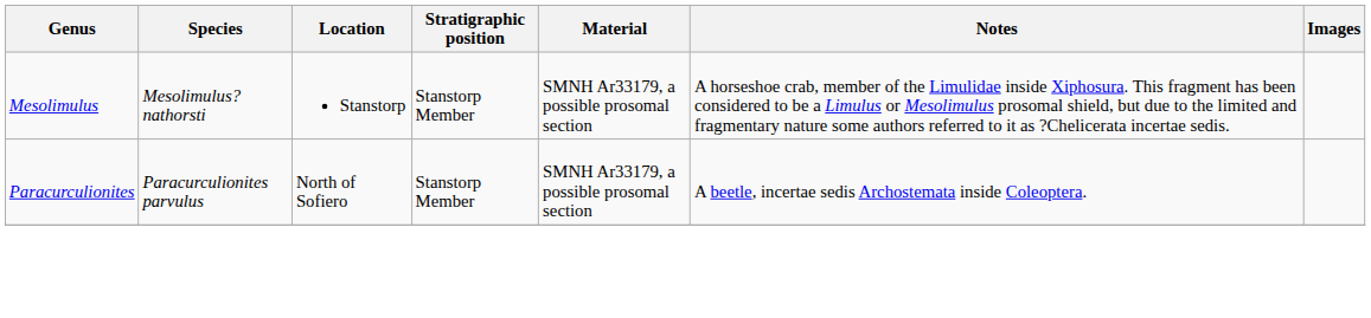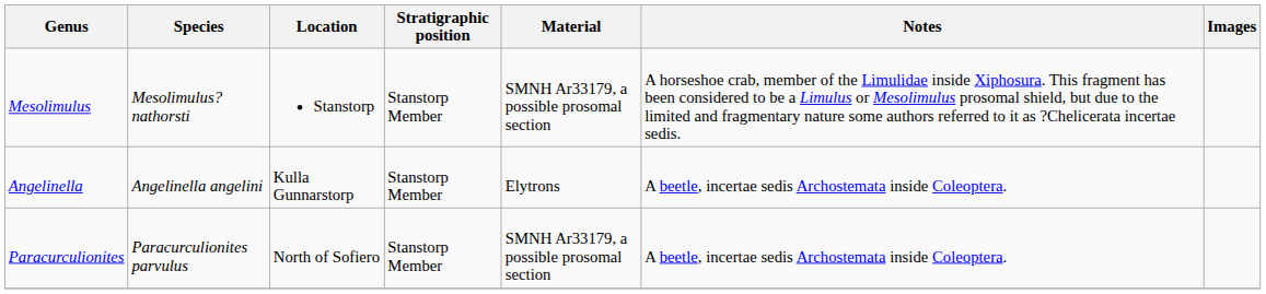 <table class = "wikitable">
 <tr>
 <th>Genus</th>
 <th>Species</th>
 <th>Location</th>
 <th>Stratigraphic position</th>
 <th>Material</th>
 <th>Notes</th>
 <th>Images</th>
 </tr>
 <tr>
 <td><br><em><a href='#'>Mesolimulus</a></em></td>
 <td><br><em>Mesolimulus? nathorsti</em></td>
 <td><br><ul><li>Stanstorp</li></ul></td>
 <td><br>Stanstorp Member</td>
 <td><br>SMNH Ar33179, a possible prosomal section</td>
 <td><br>A horseshoe crab, member of the <a href='#'>Limulidae</a> inside <a href='#'>Xiphosura</a>. This fragment has been considered to be a <em><a href='#'>Limulus</a></em> or <em><a href='#'>Mesolimulus</a></em> prosomal shield, but due to the limited and fragmentary nature some authors referred to it as ?Chelicerata incertae sedis.</td>
 <td></td>
 </tr>
 <tr>
+<td><br><em><a href='#'>Angelinella</a></em></td>
+<td><br><em>Angelinella angelini</em></td>
+<td><br>Kulla Gunnarstorp</td>
+<td><br>Stanstorp Member</td>
+<td><br>Elytrons</td>
+<td><br>A <a href='#'>beetle</a>, incertae sedis <a href='#'>Archostemata</a> inside <a href='#'>Coleoptera</a>.</td>
+<td></td>
+</tr>
+<tr>
 <td><br><em><a href='#'>Paracurculionites</a></em></td>
 <td><br><em>Paracurculionites parvulus</em></td>
 <td><br>North of Sofiero</td>
 <td><br>Stanstorp Member</td>
 <td><br>SMNH Ar33179, a possible prosomal section</td>
 <td><br>A <a href='#'>beetle</a>, incertae sedis <a href='#'>Archostemata</a> inside <a href='#'>Coleoptera</a>.</td>
 <td></td>
 </tr>
 <tr>
 </tr>
 </table>
